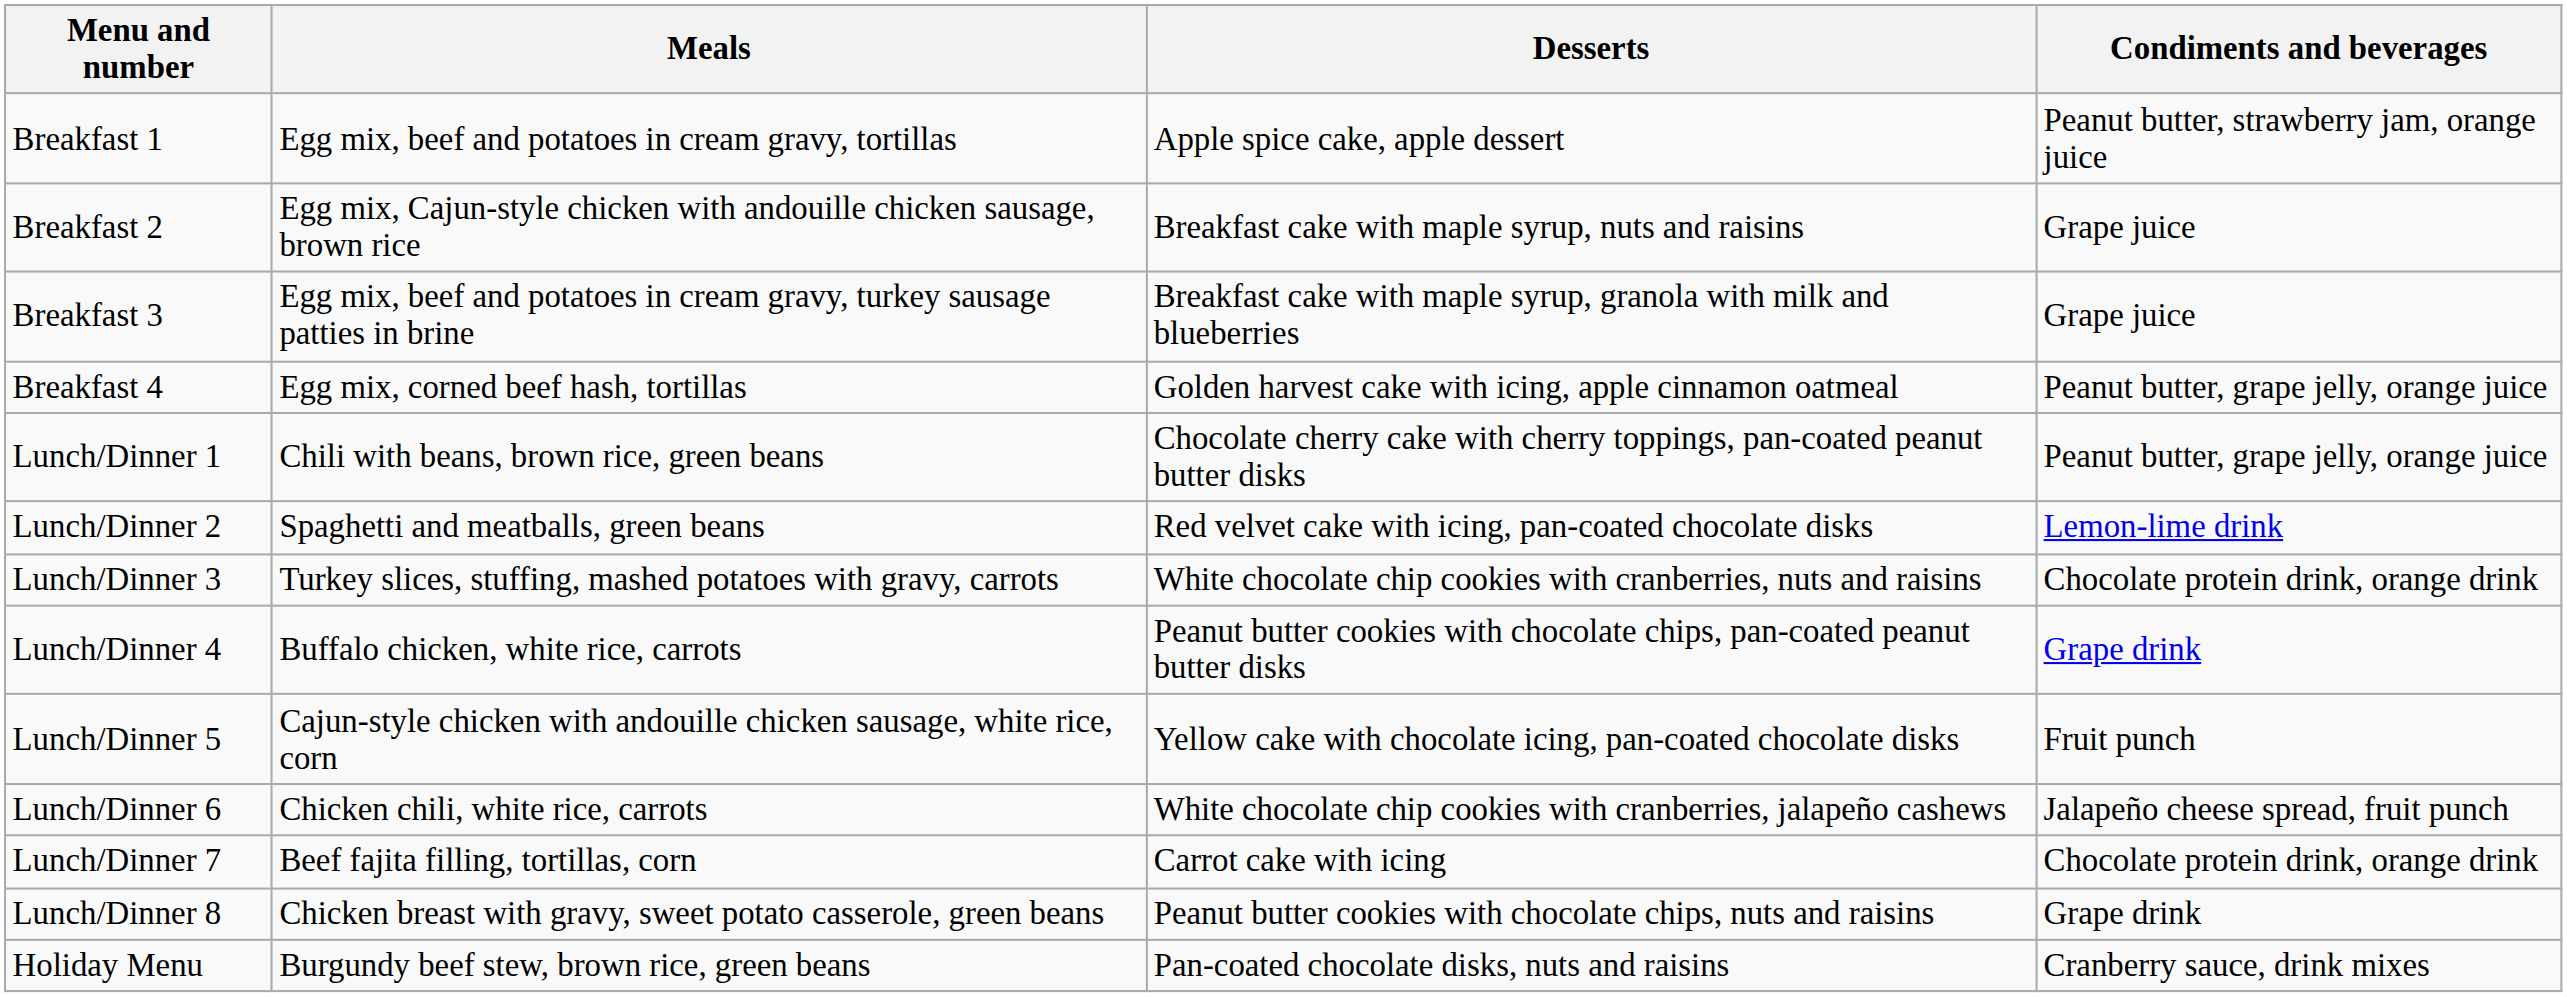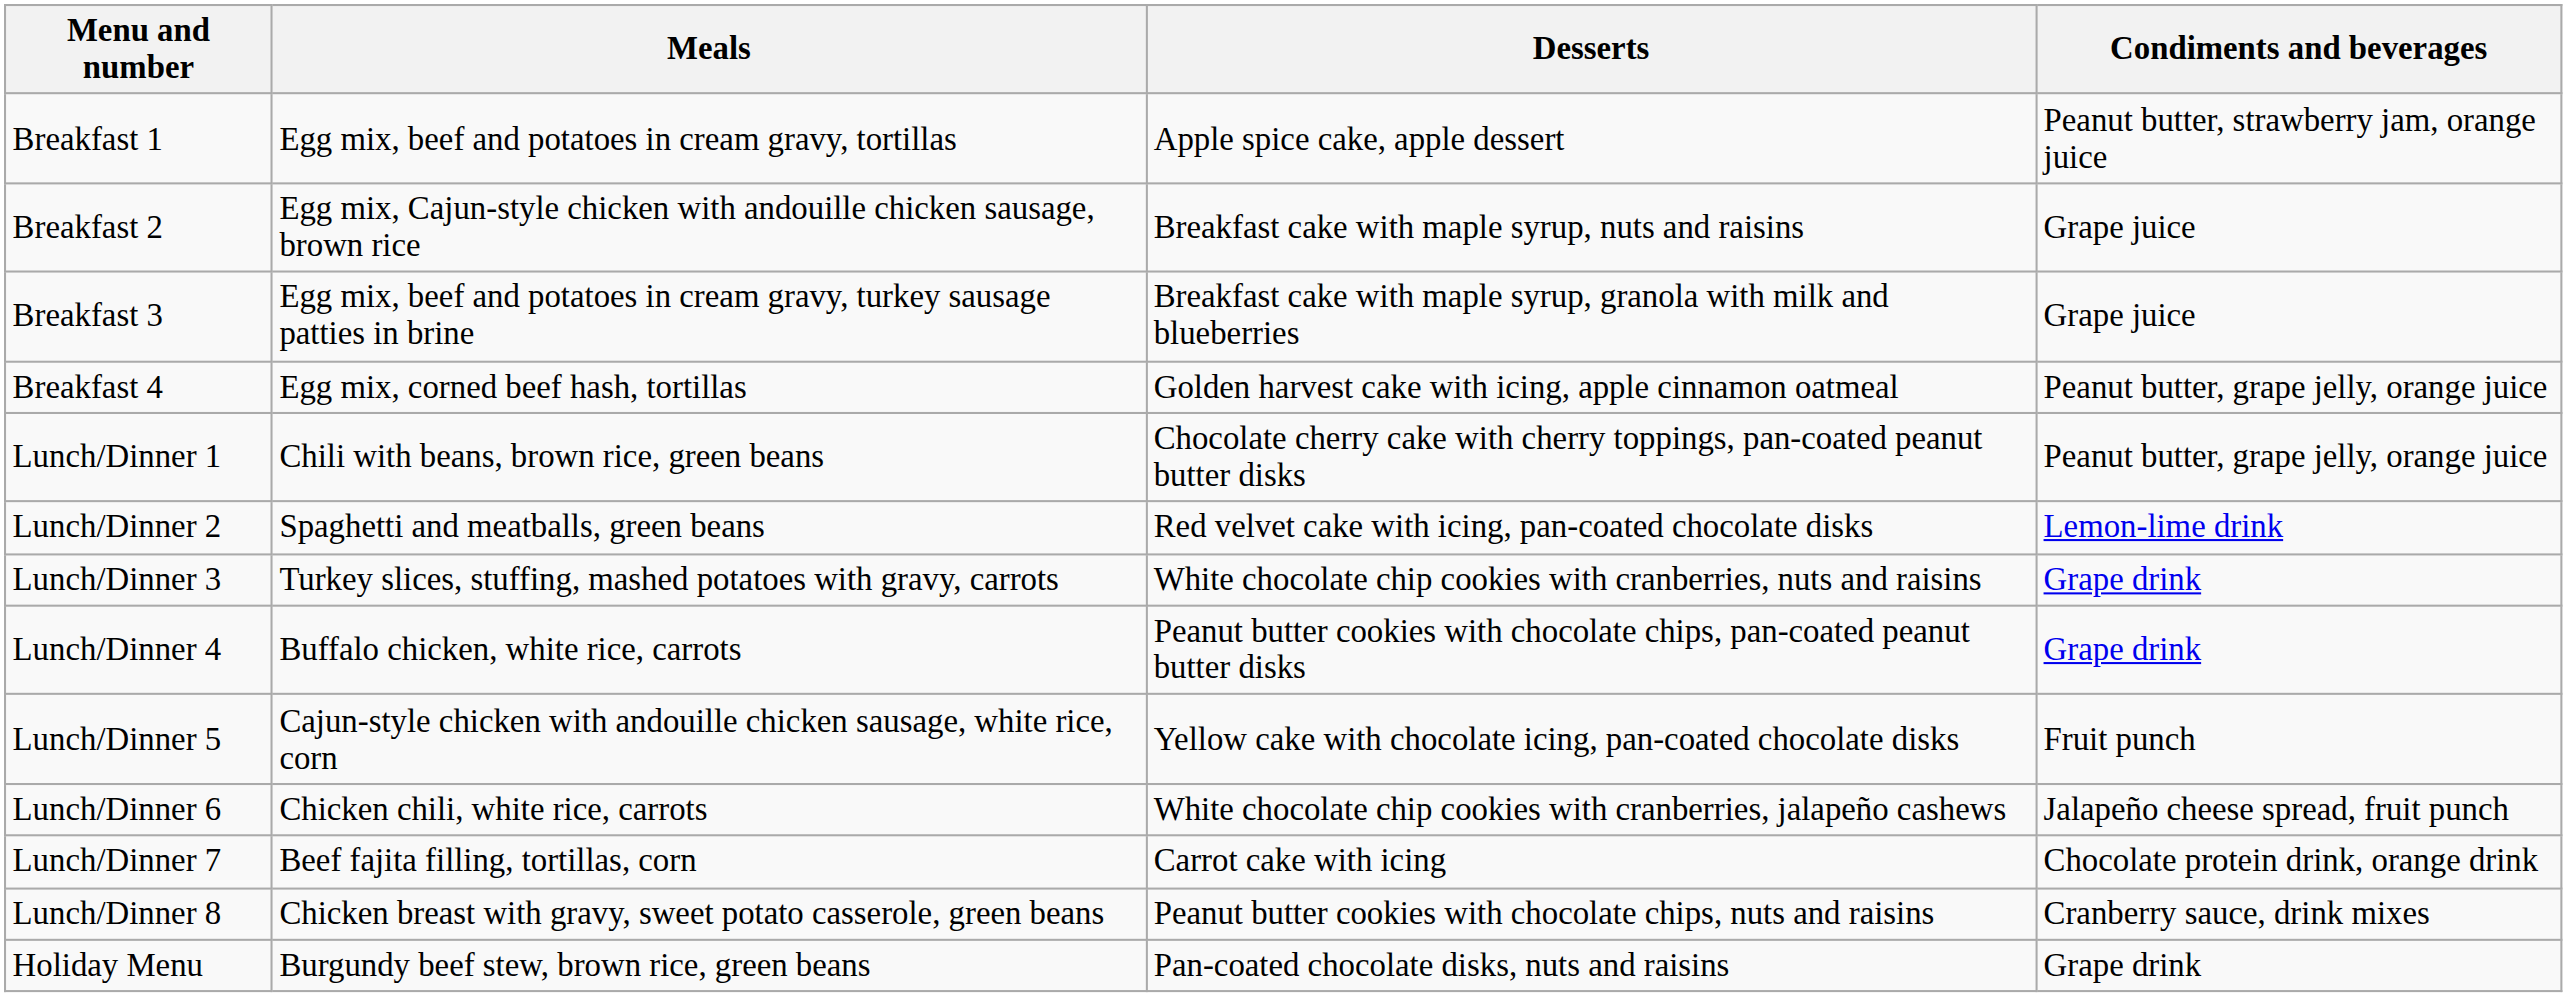 <table class="wikitable">
 <tr>
 <th>Menu and number</th>
 <th>Meals</th>
 <th>Desserts</th>
 <th>Condiments and beverages</th>
 </tr>
 <tr>
 <td>Breakfast 1</td>
 <td>Egg mix, beef and potatoes in cream gravy, tortillas</td>
 <td>Apple spice cake, apple dessert</td>
 <td>Peanut butter, strawberry jam, orange juice</td>
 </tr>
 <tr>
 <td>Breakfast 2</td>
 <td>Egg mix, Cajun-style chicken with andouille chicken sausage, brown rice</td>
 <td>Breakfast cake with maple syrup, nuts and raisins</td>
 <td>Grape juice</td>
 </tr>
 <tr>
 <td>Breakfast 3</td>
 <td>Egg mix, beef and potatoes in cream gravy, turkey sausage patties in brine</td>
 <td>Breakfast cake with maple syrup, granola with milk and blueberries</td>
 <td>Grape juice</td>
 </tr>
 <tr>
 <td>Breakfast 4</td>
 <td>Egg mix, corned beef hash, tortillas</td>
 <td>Golden harvest cake with icing, apple cinnamon oatmeal</td>
 <td>Peanut butter, grape jelly, orange juice</td>
 </tr>
 <tr>
 <td>Lunch/Dinner 1</td>
 <td>Chili with beans, brown rice, green beans</td>
 <td>Chocolate cherry cake with cherry toppings, pan-coated peanut butter disks</td>
 <td>Peanut butter, grape jelly, orange juice</td>
 </tr>
 <tr>
 <td>Lunch/Dinner 2</td>
 <td>Spaghetti and meatballs, green beans</td>
 <td>Red velvet cake with icing, pan-coated chocolate disks</td>
 <td><a href='#'>Lemon-lime drink</a></td>
 </tr>
 <tr>
 <td>Lunch/Dinner 3</td>
 <td>Turkey slices, stuffing, mashed potatoes with gravy, carrots</td>
 <td>White chocolate chip cookies with cranberries, nuts and raisins</td>
-<td>Chocolate protein drink, orange drink</td>
+<td><a href='#'>Grape drink</a></td>
 </tr>
 <tr>
 <td>Lunch/Dinner 4</td>
 <td>Buffalo chicken, white rice, carrots</td>
 <td>Peanut butter cookies with chocolate chips, pan-coated peanut butter disks</td>
 <td><a href='#'>Grape drink</a></td>
 </tr>
 <tr>
 <td>Lunch/Dinner 5</td>
 <td>Cajun-style chicken with andouille chicken sausage, white rice, corn</td>
 <td>Yellow cake with chocolate icing, pan-coated chocolate disks</td>
 <td>Fruit punch</td>
 </tr>
 <tr>
 <td>Lunch/Dinner 6</td>
 <td>Chicken chili, white rice, carrots</td>
 <td>White chocolate chip cookies with cranberries, jalapeño cashews</td>
 <td>Jalapeño cheese spread, fruit punch</td>
 </tr>
 <tr>
 <td>Lunch/Dinner 7</td>
 <td>Beef fajita filling, tortillas, corn</td>
 <td>Carrot cake with icing</td>
 <td>Chocolate protein drink, orange drink</td>
 </tr>
 <tr>
 <td>Lunch/Dinner 8</td>
 <td>Chicken breast with gravy, sweet potato casserole, green beans</td>
 <td>Peanut butter cookies with chocolate chips, nuts and raisins</td>
-<td>Grape drink</td>
+<td>Cranberry sauce, drink mixes</td>
 </tr>
 <tr>
 <td>Holiday Menu</td>
 <td>Burgundy beef stew, brown rice, green beans</td>
 <td>Pan-coated chocolate disks, nuts and raisins</td>
-<td>Cranberry sauce, drink mixes</td>
+<td>Grape drink</td>
 </tr>
 </table>
